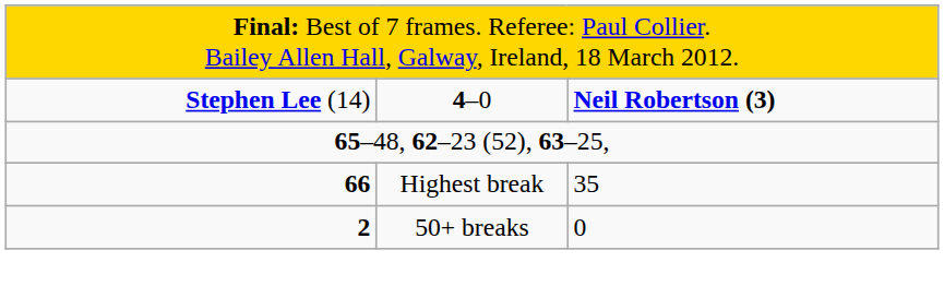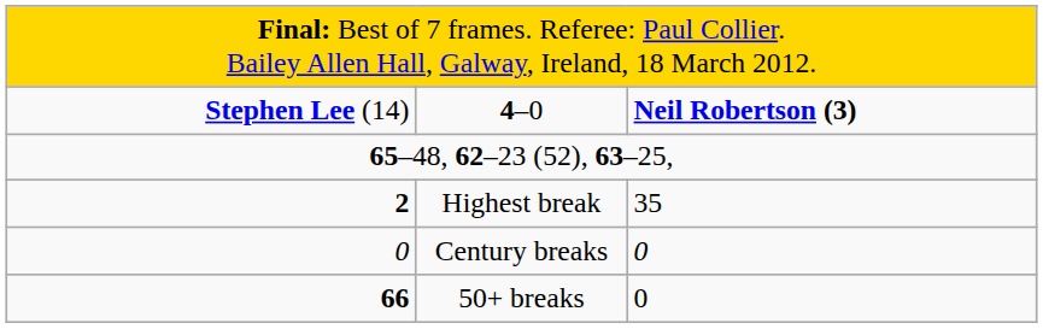 <table class="wikitable" style="font-size: 90%; margin: 1em auto 1em auto;">
 <tr>
 <td colspan="3" align="center" bgcolor="#ffd700"><strong>Final:</strong> Best of 7 frames. Referee: <a href='#'>Paul Collier</a>.<br><a href='#'>Bailey Allen Hall</a>, <a href='#'>Galway</a>, Ireland, 18 March 2012.</td>
 </tr>
 <tr>
 <td width="200" align="right"><strong><a href='#'>Stephen Lee</a></strong> (14) <br></td>
 <td width="100" align="center"><strong>4</strong>–0</td>
 <td width="200"><strong><a href='#'>Neil Robertson</a> (3) <br></strong></td>
 </tr>
 <tr>
 <td colspan="3" align="center" style="font-size: 100%"><strong>65</strong>–48, <strong>62</strong>–23 (52), <strong>63</strong>–25, </td>
 </tr>
 <tr>
-<td align="right"><strong>66</strong></td>
+<td align="right"><strong>2</strong></td>
 <td align="center">Highest break</td>
 <td>35</td>
 </tr>
 <tr>
-<td align="right"><strong>2</strong></td>
+<td align="right"><em>0</em></td>
+<td align="center">Century breaks</td>
+<td><em>0</em></td>
+</tr>
+<tr>
+<td align="right"><strong>66</strong></td>
 <td align="center">50+ breaks</td>
 <td>0</td>
 </tr>
 </table>
